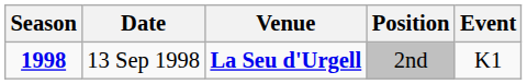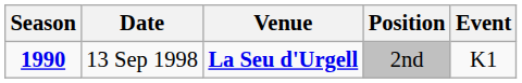 <table class="wikitable" style="text-align:center; font-size:95%;">
 <tr>
 <th>Season</th>
 <th>Date</th>
 <th>Venue</th>
 <th>Position</th>
 <th>Event</th>
 </tr>
 <tr>
-<td><strong><a href='#'>1998</a></strong></td>
+<td><strong><a href='#'>1990</a></strong></td>
 <td align=right>13 Sep 1998</td>
 <td align=left><strong><a href='#'>La Seu d'Urgell</a></strong></td>
 <td bgcolor=silver>2nd</td>
 <td>K1</td>
 </tr>
 </table>
